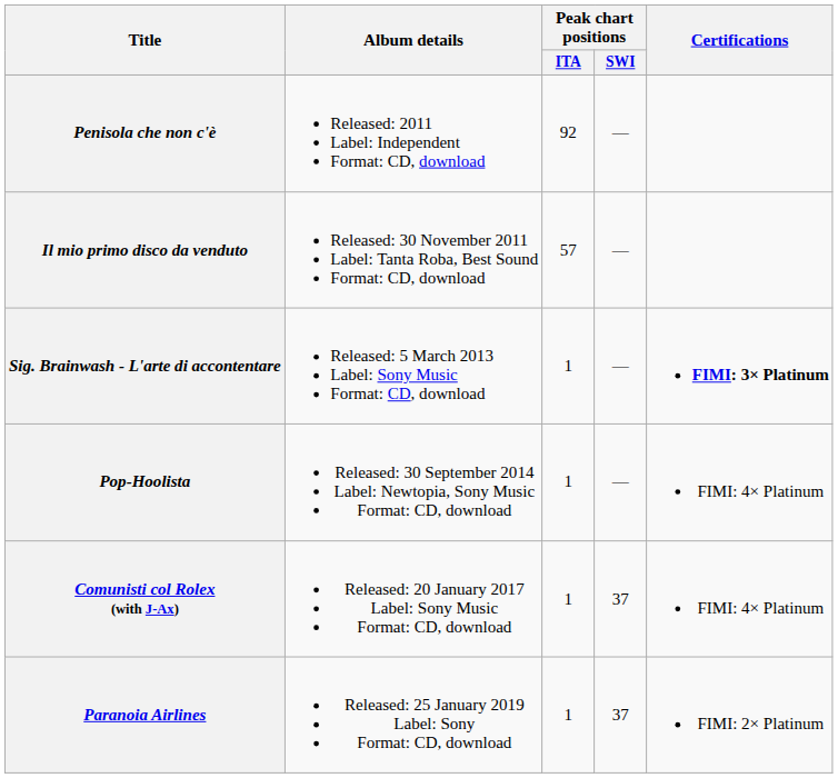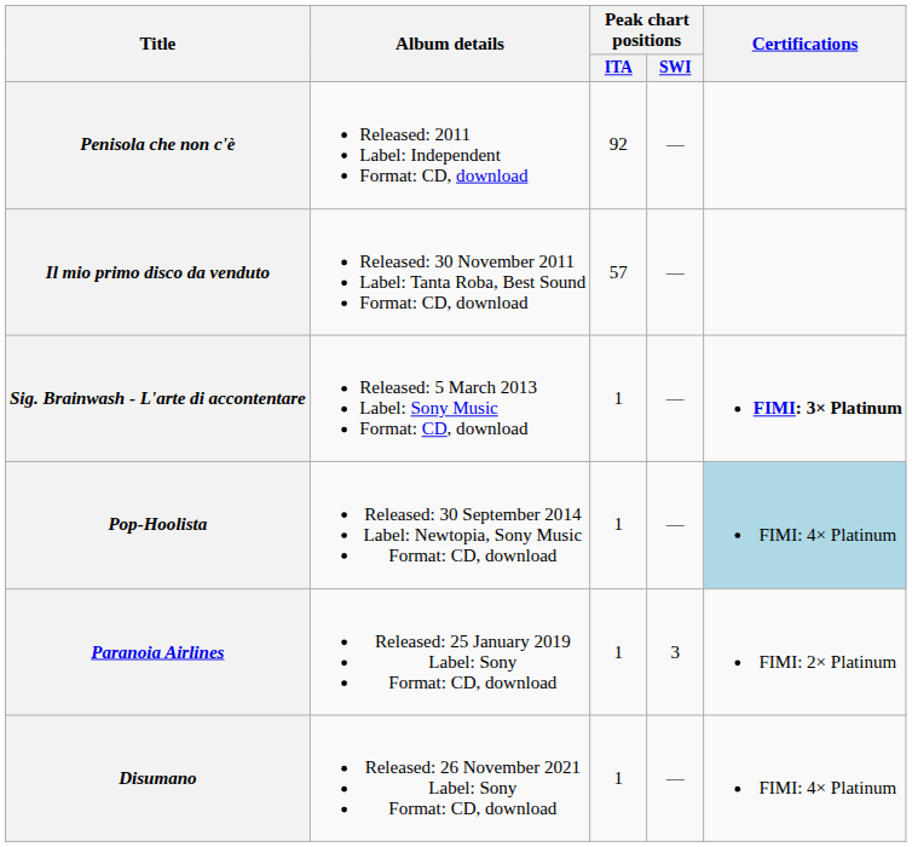 <table class="wikitable plainrowheaders" style="text-align:center;" border="1">
 <tr>
 <th scope="column" rowspan="2">Title</th>
 <th scope="column" rowspan="2">Album details</th>
 <th scope="column" colspan="2">Peak chart positions</th>
 <th scope="column" rowspan="2"><a href='#'>Certifications</a></th>
 </tr>
 <tr>
 <th scope="col" style="width:3em;font-size:90%;"><a href='#'>ITA</a><br></th>
 <th scope="col" style="width:3em;font-size:90%;"><a href='#'>SWI</a><br></th>
 </tr>
 <tr>
 <th scope="row"><em>Penisola che non c'è</em></th>
 <td style="text-align:left;"><br><ul><li>Released: 2011</li><li>Label: Independent</li><li>Format: CD, <a href='#'>download</a></li></ul></td>
 <td>92</td>
 <td>—</td>
 <td></td>
 </tr>
 <tr>
 <th scope="row"><em>Il mio primo disco da venduto</em></th>
 <td style="text-align:left;"><br><ul><li>Released: 30 November 2011</li><li>Label: Tanta Roba, Best Sound</li><li>Format: CD, download</li></ul></td>
 <td>57</td>
 <td>—</td>
 <td></td>
 </tr>
 <tr>
 <th scope="row"><em>Sig. Brainwash - L'arte di accontentare</em></th>
 <td style="text-align:left;"><br><ul><li>Released: 5 March 2013</li><li>Label: <a href='#'>Sony Music</a></li><li>Format: <a href='#'>CD</a>, download</li></ul></td>
 <td>1</td>
 <td>—</td>
 <td><strong><br><ul><li><a href='#'>FIMI</a>: 3× Platinum</li></ul></strong></td>
 </tr>
 <tr>
 <th scope="row"><em>Pop-Hoolista</em></th>
 <td><br><ul><li>Released: 30 September 2014</li><li>Label: Newtopia, Sony Music</li><li>Format: CD, download</li></ul></td>
 <td>1</td>
 <td>—</td>
-<td><br><ul><li>FIMI: 4× Platinum</li></ul></td>
-</tr>
-<tr>
-<th scope="row"><em><a href='#'>Comunisti col Rolex</a></em><br><small>(with <a href='#'>J-Ax</a>)</small></th>
-<td><br><ul><li>Released: 20 January 2017</li><li>Label: Sony Music</li><li>Format: CD, download</li></ul></td>
-<td>1</td>
-<td>37</td>
-<td><br><ul><li>FIMI: 4× Platinum</li></ul></td>
+<td style="background: lightblue;"><br><ul><li>FIMI: 4× Platinum</li></ul></td>
 </tr>
 <tr>
 <th scope="row"><em><a href='#'>Paranoia Airlines</a></em></th>
 <td><br><ul><li>Released: 25 January 2019</li><li>Label: Sony</li><li>Format: CD, download</li></ul></td>
 <td>1</td>
-<td>37</td>
+<td>3</td>
 <td><br><ul><li>FIMI: 2× Platinum</li></ul></td>
 </tr>
+<tr>
+<th scope="row"><em>Disumano</em></th>
+<td><br><ul><li>Released: 26 November 2021</li><li>Label: Sony</li><li>Format: CD, download</li></ul></td>
+<td>1</td>
+<td>—</td>
+<td><br><ul><li>FIMI: 4× Platinum</li></ul></td>
+</tr>
 </table>
